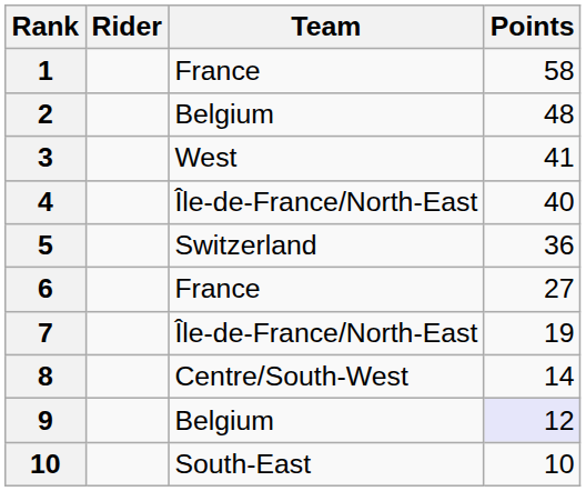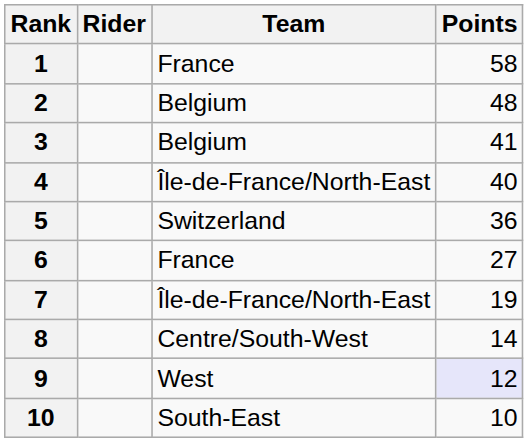 <table class="wikitable">
 <tr>
 <th scope="col">Rank</th>
 <th scope="col">Rider</th>
 <th scope="col">Team</th>
 <th scope="col">Points</th>
 </tr>
 <tr>
 <th scope="row">1</th>
 <td></td>
 <td>France</td>
 <td style="text-align:right;">58</td>
 </tr>
 <tr>
 <th scope="row">2</th>
 <td></td>
 <td>Belgium</td>
 <td style="text-align:right;">48</td>
 </tr>
 <tr>
 <th scope="row">3</th>
 <td></td>
-<td>West</td>
+<td>Belgium</td>
 <td style="text-align:right;">41</td>
 </tr>
 <tr>
 <th scope="row">4</th>
 <td></td>
 <td>Île-de-France/North-East</td>
 <td style="text-align:right;">40</td>
 </tr>
 <tr>
 <th scope="row">5</th>
 <td></td>
 <td>Switzerland</td>
 <td style="text-align:right;">36</td>
 </tr>
 <tr>
 <th scope="row">6</th>
 <td></td>
 <td>France</td>
 <td style="text-align:right;">27</td>
 </tr>
 <tr>
 <th scope="row">7</th>
 <td></td>
 <td>Île-de-France/North-East</td>
 <td style="text-align:right;">19</td>
 </tr>
 <tr>
 <th scope="row">8</th>
 <td></td>
 <td>Centre/South-West</td>
 <td style="text-align:right;">14</td>
 </tr>
 <tr>
 <th scope="row">9</th>
 <td></td>
-<td>Belgium</td>
+<td>West</td>
 <td style="background: lavender; text-align:right;">12</td>
 </tr>
 <tr>
 <th scope="row">10</th>
 <td></td>
 <td>South-East</td>
 <td style="text-align:right;">10</td>
 </tr>
 </table>
